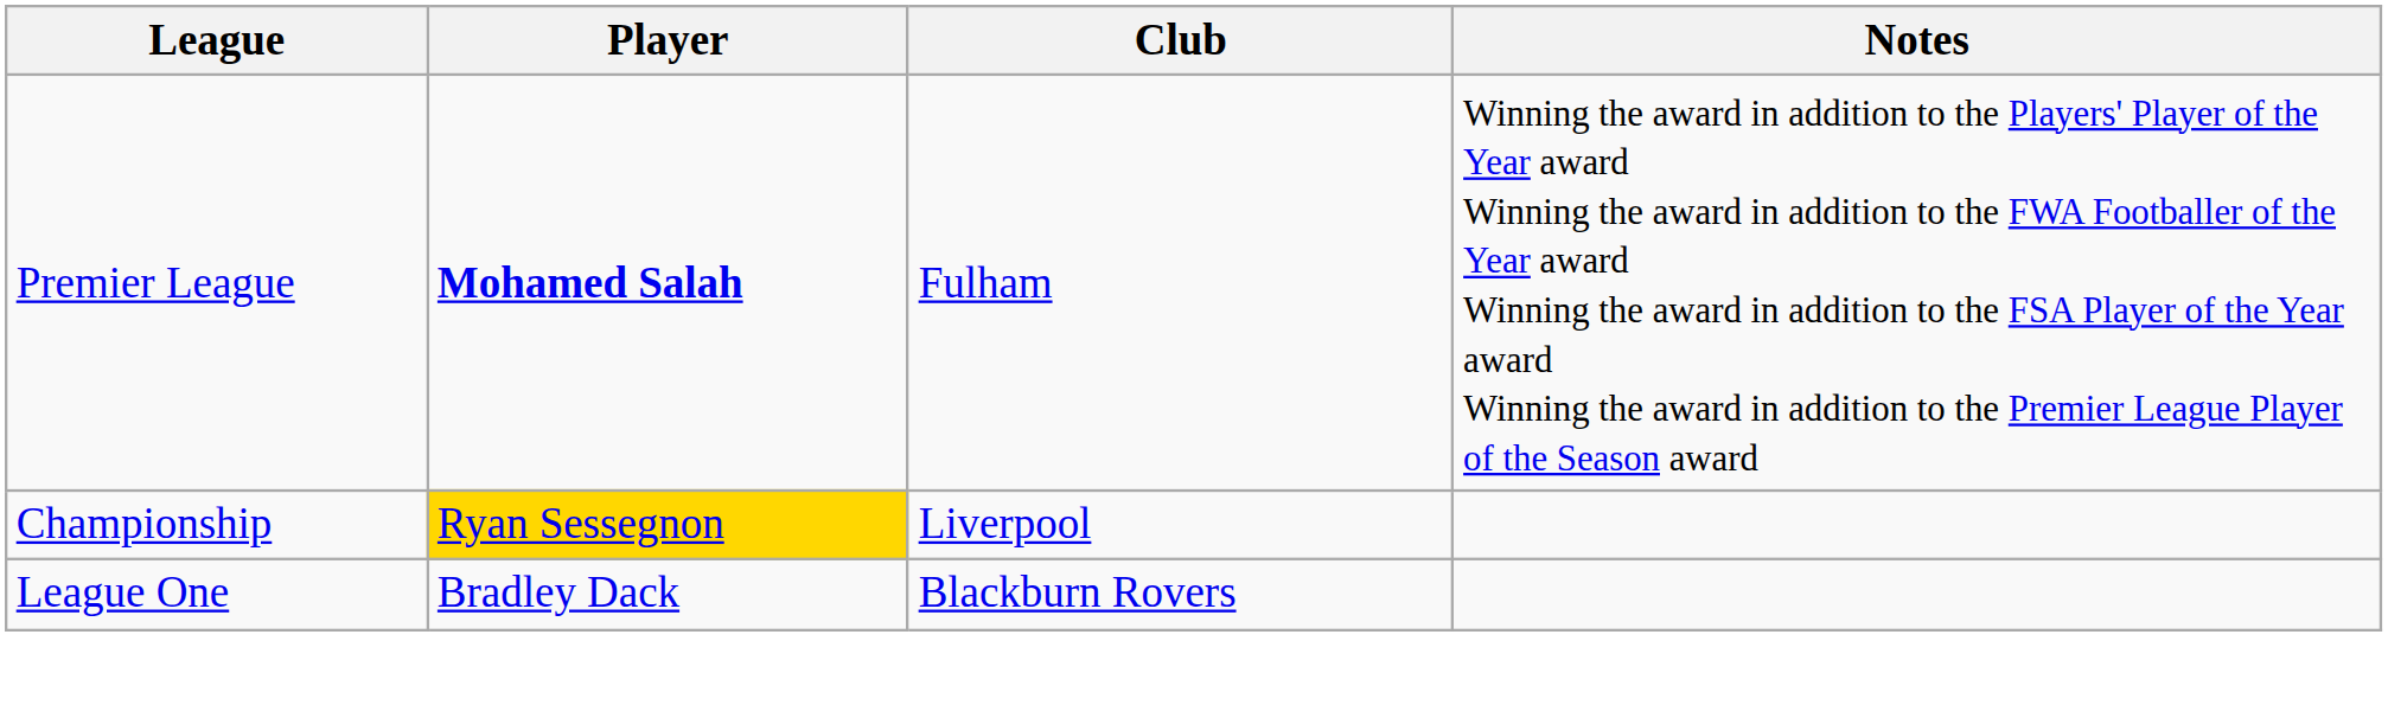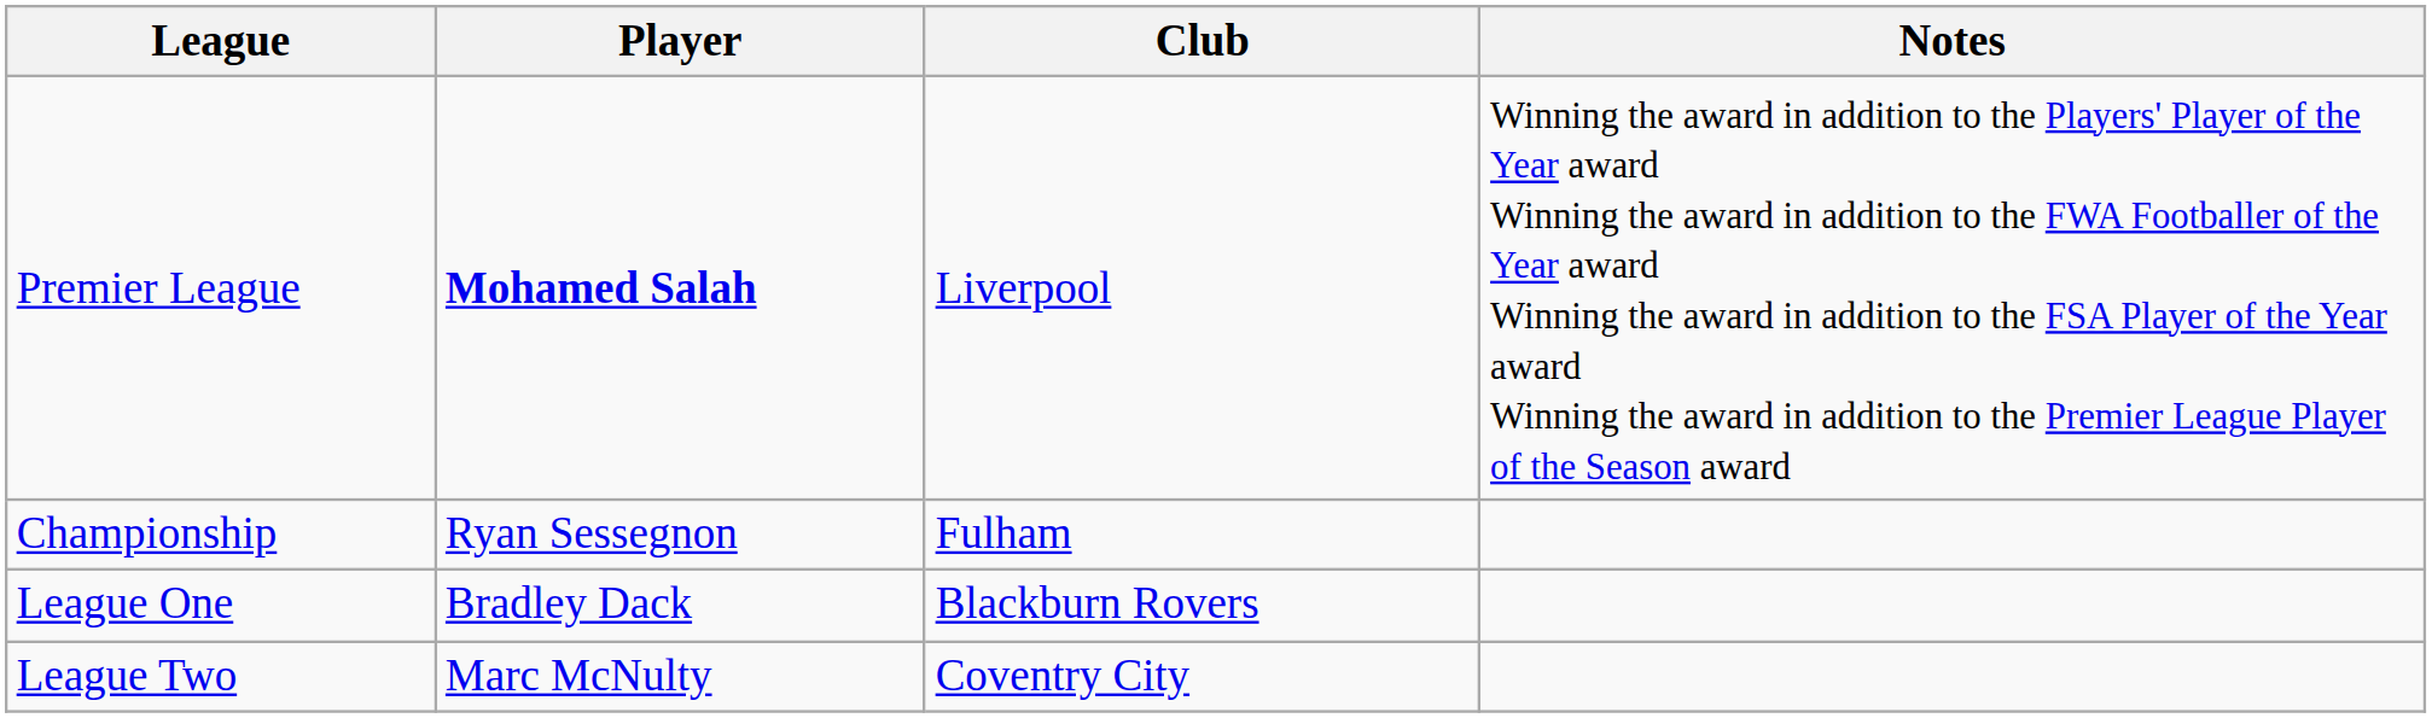 <table class="wikitable">
 <tr>
 <th>League</th>
 <th>Player</th>
 <th>Club</th>
 <th width="350px">Notes</th>
 </tr>
 <tr>
 <td width="150px"><a href='#'>Premier League</a></td>
 <td width="175px"><strong> <a href='#'>Mohamed Salah</a></strong></td>
-<td><a href='#'>Fulham</a></td>
+<td width="200px"><a href='#'>Liverpool</a></td>
 <td><small>Winning the award in addition to the <a href='#'>Players' Player of the Year</a> award<br>Winning the award in addition to the <a href='#'>FWA Footballer of the Year</a> award<br>Winning the award in addition to the <a href='#'>FSA Player of the Year</a> award<br>Winning the award in addition to the <a href='#'>Premier League Player of the Season</a> award</small><br></td>
 </tr>
 <tr>
 <td><a href='#'>Championship</a></td>
-<td style="background: gold;"> <a href='#'>Ryan Sessegnon</a></td>
-<td width="200px"><a href='#'>Liverpool</a></td>
+<td> <a href='#'>Ryan Sessegnon</a></td>
+<td><a href='#'>Fulham</a></td>
 <td></td>
 </tr>
 <tr>
 <td><a href='#'>League One</a></td>
 <td> <a href='#'>Bradley Dack</a></td>
 <td><a href='#'>Blackburn Rovers</a></td>
 <td></td>
 </tr>
+<tr>
+<td><a href='#'>League Two</a></td>
+<td> <a href='#'>Marc McNulty</a></td>
+<td><a href='#'>Coventry City</a></td>
+<td></td>
+</tr>
 </table>
